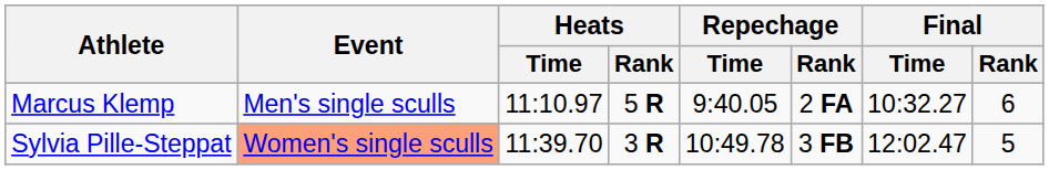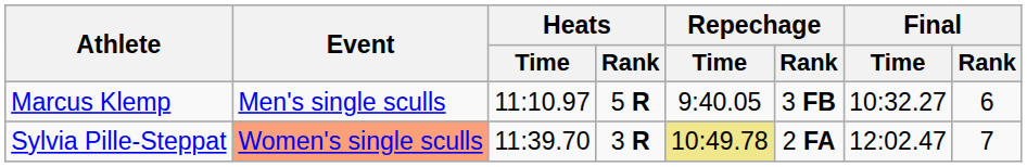 <table class="wikitable" style="font-size:90%">
 <tr>
 <th rowspan=2>Athlete</th>
 <th rowspan=2>Event</th>
 <th colspan=2>Heats</th>
 <th colspan=2>Repechage</th>
 <th colspan=2>Final</th>
 </tr>
 <tr style="font-size:95%">
 <th>Time</th>
 <th>Rank</th>
 <th>Time</th>
 <th>Rank</th>
 <th>Time</th>
 <th>Rank</th>
 </tr>
 <tr align=center>
 <td align=left><a href='#'>Marcus Klemp</a></td>
 <td align=left><a href='#'>Men's single sculls</a></td>
 <td>11:10.97</td>
 <td>5 <strong>R</strong></td>
 <td>9:40.05</td>
-<td>2 <strong>FA</strong></td>
+<td>3 <strong>FB</strong></td>
 <td>10:32.27</td>
 <td>6</td>
 </tr>
 <tr align=center>
 <td align=left><a href='#'>Sylvia Pille-Steppat</a></td>
 <td align=left style="background: lightsalmon;"><a href='#'>Women's single sculls</a></td>
 <td>11:39.70</td>
 <td>3 <strong>R</strong></td>
-<td>10:49.78</td>
-<td>3 <strong>FB</strong></td>
+<td style="background: khaki;">10:49.78</td>
+<td>2 <strong>FA</strong></td>
 <td>12:02.47</td>
-<td>5</td>
+<td>7</td>
 </tr>
 </table>
